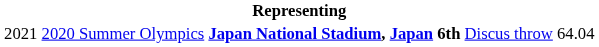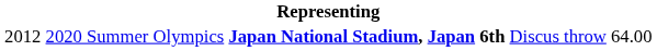 <table>
 <tr>
 <th colspan="6">Representing </th>
 </tr>
 <tr>
-<td>2021</td>
+<td>2012</td>
 <td><a href='#'>2020 Summer Olympics</a></td>
 <td><strong><a href='#'>Japan National Stadium</a>, <a href='#'>Japan</a></strong></td>
 <td><strong>6th</strong></td>
 <td><a href='#'>Discus throw</a></td>
-<td>64.04</td>
+<td>64.00</td>
 </tr>
 </table>
